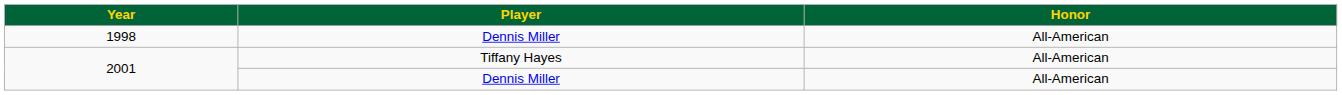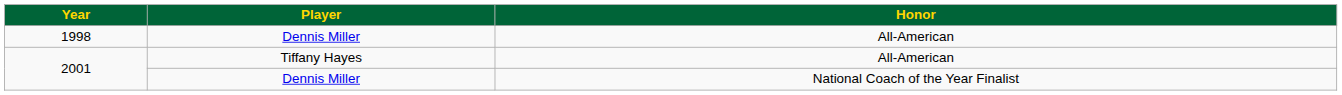 <table class="wikitable" style="width:80%;">
 <tr style="text-align:center; background:#006438; color:gold;">
 <td><strong>Year</strong></td>
 <td><strong>Player</strong></td>
 <td><strong>Honor</strong></td>
 </tr>
 <tr style="text-align:center;" bgcolor="">
 <td>1998</td>
 <td><a href='#'>Dennis Miller</a></td>
 <td>All-American</td>
 </tr>
 <tr style="text-align:center;" bgcolor="">
 <td rowspan="2">2001</td>
 <td>Tiffany Hayes</td>
 <td>All-American</td>
 </tr>
 <tr style="text-align:center;" bgcolor="">
 <td><a href='#'>Dennis Miller</a></td>
-<td>All-American</td>
+<td>National Coach of the Year Finalist</td>
 </tr>
 </table>
